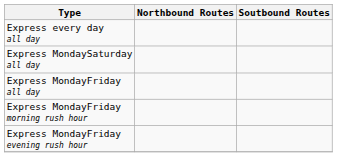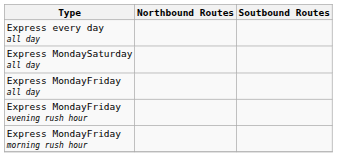 <table class="wikitable" style="margin:1em auto;" >
 <tr>
 <th>Type</th>
 <th>Northbound Routes</th>
 <th>Soutbound Routes</th>
 </tr>
 <tr>
 <td>Express every day<br><em><small>all day</small></em></td>
 <td></td>
 <td></td>
 </tr>
 <tr>
 <td>Express MondaySaturday<br><em><small>all day</small></em></td>
 <td></td>
 <td></td>
 </tr>
 <tr>
 <td>Express MondayFriday<br><em><small>all day</small></em></td>
 <td></td>
 <td></td>
 </tr>
 <tr>
-<td>Express MondayFriday<br><em><small>morning rush hour</small></em></td>
+<td>Express MondayFriday<br><em><small>evening rush hour</small></em></td>
 <td></td>
 <td></td>
 </tr>
 <tr>
-<td>Express MondayFriday<br><em><small>evening rush hour</small></em></td>
+<td>Express MondayFriday<br><em><small>morning rush hour</small></em></td>
 <td></td>
 <td></td>
 </tr>
 <tr>
 </tr>
 </table>
